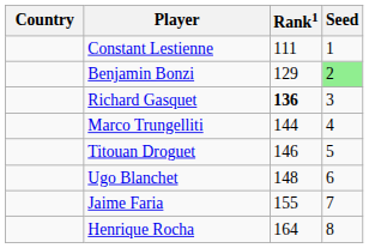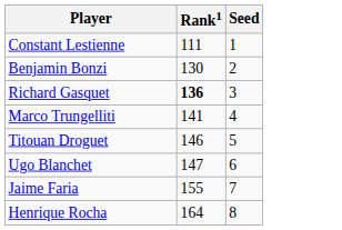 <table class="sortable wikitable">
 <tr>
-<th width="70">Country</th>
 <th width="175">Player</th>
 <th>Rank<sup>1</sup></th>
 <th>Seed</th>
 </tr>
 <tr>
-<td></td>
 <td><a href='#'>Constant Lestienne</a></td>
 <td>111</td>
 <td>1</td>
 </tr>
 <tr>
-<td></td>
 <td><a href='#'>Benjamin Bonzi</a></td>
-<td>129</td>
-<td style="background: lightgreen;">2</td>
+<td>130</td>
+<td>2</td>
 </tr>
 <tr>
-<td></td>
 <td><a href='#'>Richard Gasquet</a></td>
 <td><strong>136</strong></td>
 <td>3</td>
 </tr>
 <tr>
-<td></td>
 <td><a href='#'>Marco Trungelliti</a></td>
-<td>144</td>
+<td>141</td>
 <td>4</td>
 </tr>
 <tr>
-<td></td>
 <td><a href='#'>Titouan Droguet</a></td>
 <td>146</td>
 <td>5</td>
 </tr>
 <tr>
-<td></td>
 <td><a href='#'>Ugo Blanchet</a></td>
-<td>148</td>
+<td>147</td>
 <td>6</td>
 </tr>
 <tr>
-<td></td>
 <td><a href='#'>Jaime Faria</a></td>
 <td>155</td>
 <td>7</td>
 </tr>
 <tr>
-<td></td>
 <td><a href='#'>Henrique Rocha</a></td>
 <td>164</td>
 <td>8</td>
 </tr>
 </table>
